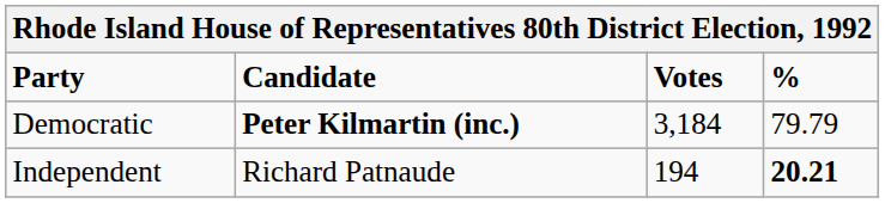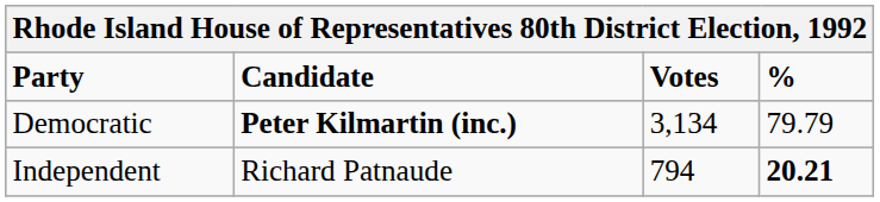 <table class="wikitable">
 <tr>
 <th colspan="4">Rhode Island House of Representatives 80th District Election, 1992</th>
 </tr>
 <tr>
 <td><strong>Party</strong></td>
 <td><strong>Candidate</strong></td>
 <td><strong>Votes</strong></td>
 <td><strong>%</strong></td>
 </tr>
 <tr>
 <td>Democratic</td>
 <td><strong>Peter Kilmartin (inc.)</strong></td>
-<td>3,184</td>
+<td>3,134</td>
 <td>79.79</td>
 </tr>
 <tr>
 <td>Independent</td>
 <td>Richard Patnaude</td>
-<td>194</td>
+<td>794</td>
 <td><strong>20.21</strong></td>
 </tr>
 </table>
